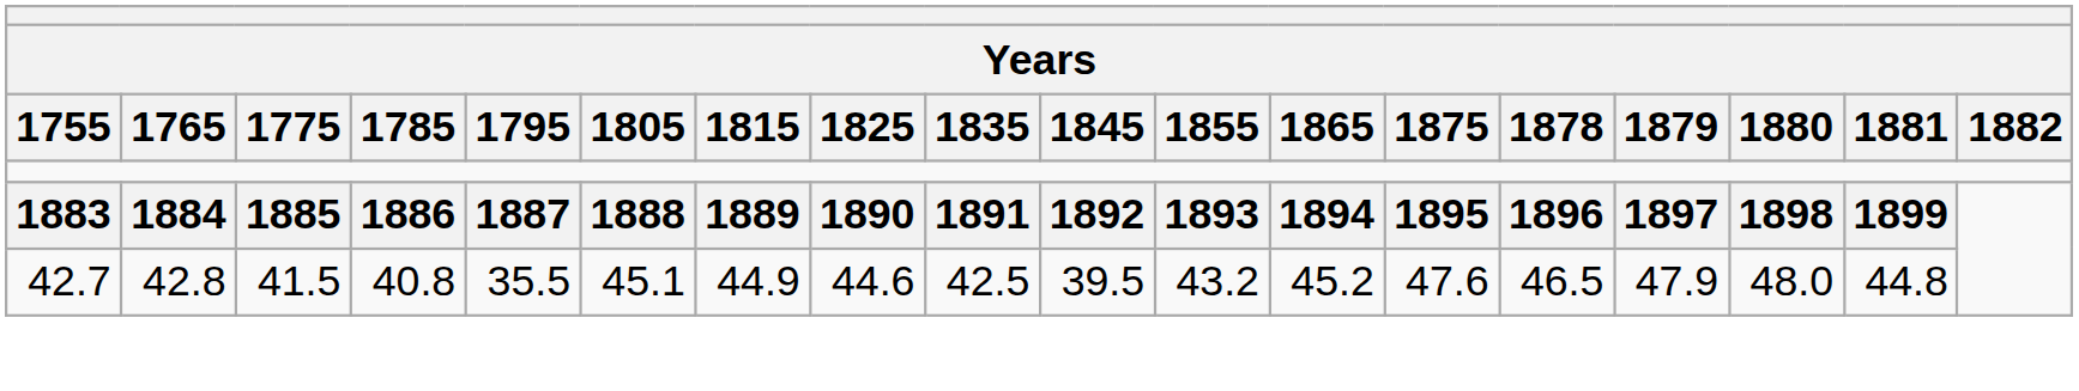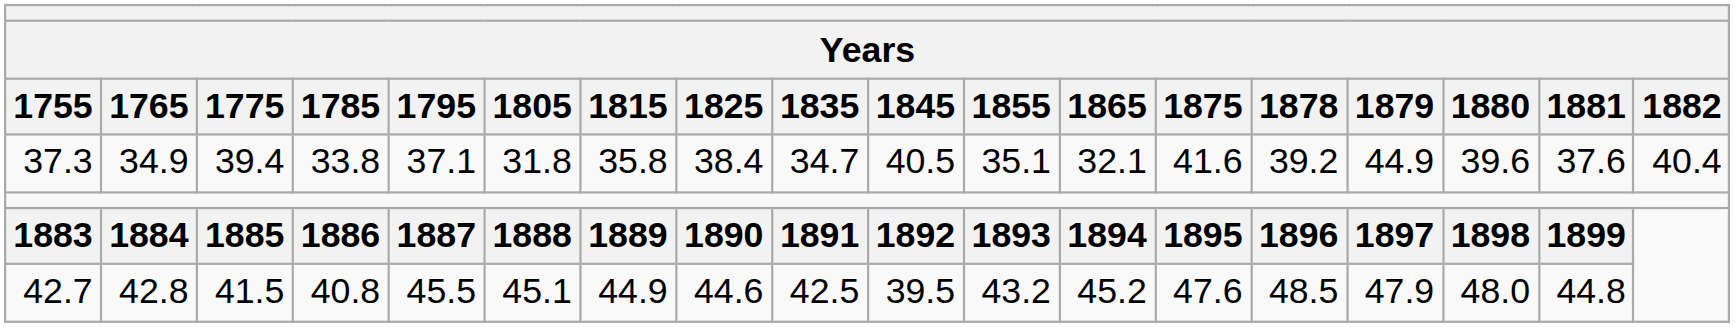 <table class="wikitable mw-collapsible mw-collapsed" style="text-align:right">
 <tr>
 <th colspan="18"></th>
 </tr>
 <tr>
 <th colspan="18">Years</th>
 </tr>
 <tr>
 <th>1755</th>
 <th>1765</th>
 <th>1775</th>
 <th>1785</th>
 <th>1795</th>
 <th>1805</th>
 <th>1815</th>
 <th>1825</th>
 <th>1835</th>
 <th>1845</th>
 <th>1855</th>
 <th>1865</th>
 <th>1875</th>
 <th>1878</th>
 <th>1879</th>
 <th>1880</th>
 <th>1881</th>
 <th>1882</th>
 </tr>
 <tr>
+<td>37.3</td>
+<td>34.9</td>
+<td>39.4</td>
+<td>33.8</td>
+<td>37.1</td>
+<td>31.8</td>
+<td>35.8</td>
+<td>38.4</td>
+<td>34.7</td>
+<td>40.5</td>
+<td>35.1</td>
+<td>32.1</td>
+<td>41.6</td>
+<td>39.2</td>
+<td>44.9</td>
+<td>39.6</td>
+<td>37.6</td>
+<td>40.4</td>
+</tr>
+<tr>
 <td colspan="18"></td>
 </tr>
 <tr>
 <th>1883</th>
 <th>1884</th>
 <th>1885</th>
 <th>1886</th>
 <th>1887</th>
 <th>1888</th>
 <th>1889</th>
 <th>1890</th>
 <th>1891</th>
 <th>1892</th>
 <th>1893</th>
 <th>1894</th>
 <th>1895</th>
 <th>1896</th>
 <th>1897</th>
 <th>1898</th>
 <th>1899</th>
 </tr>
 <tr>
 <td>42.7</td>
 <td>42.8</td>
 <td>41.5</td>
 <td>40.8</td>
-<td>35.5</td>
+<td>45.5</td>
 <td>45.1</td>
 <td>44.9</td>
 <td>44.6</td>
 <td>42.5</td>
 <td>39.5</td>
 <td>43.2</td>
 <td>45.2</td>
 <td>47.6</td>
-<td>46.5</td>
+<td>48.5</td>
 <td>47.9</td>
 <td>48.0</td>
 <td>44.8</td>
 </tr>
 </table>
